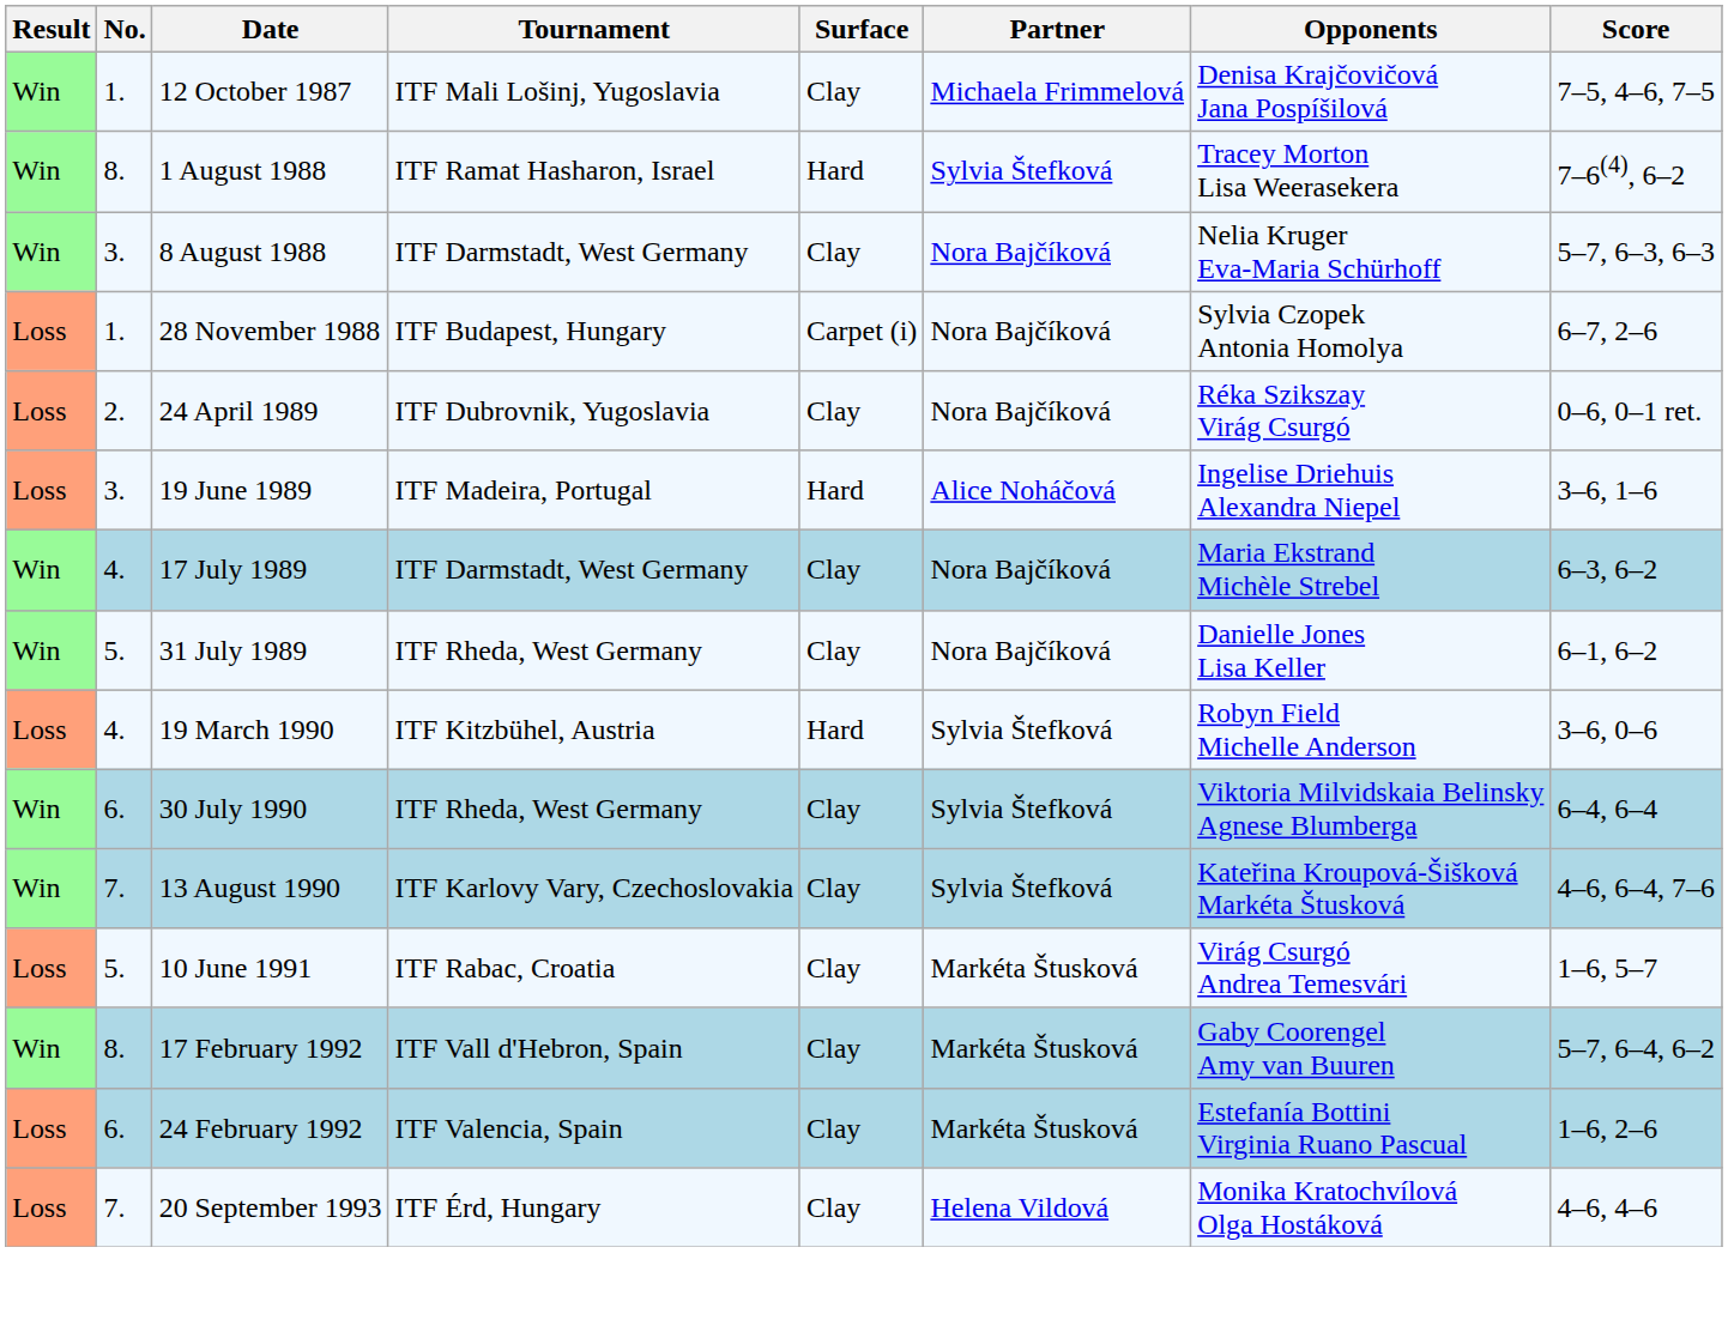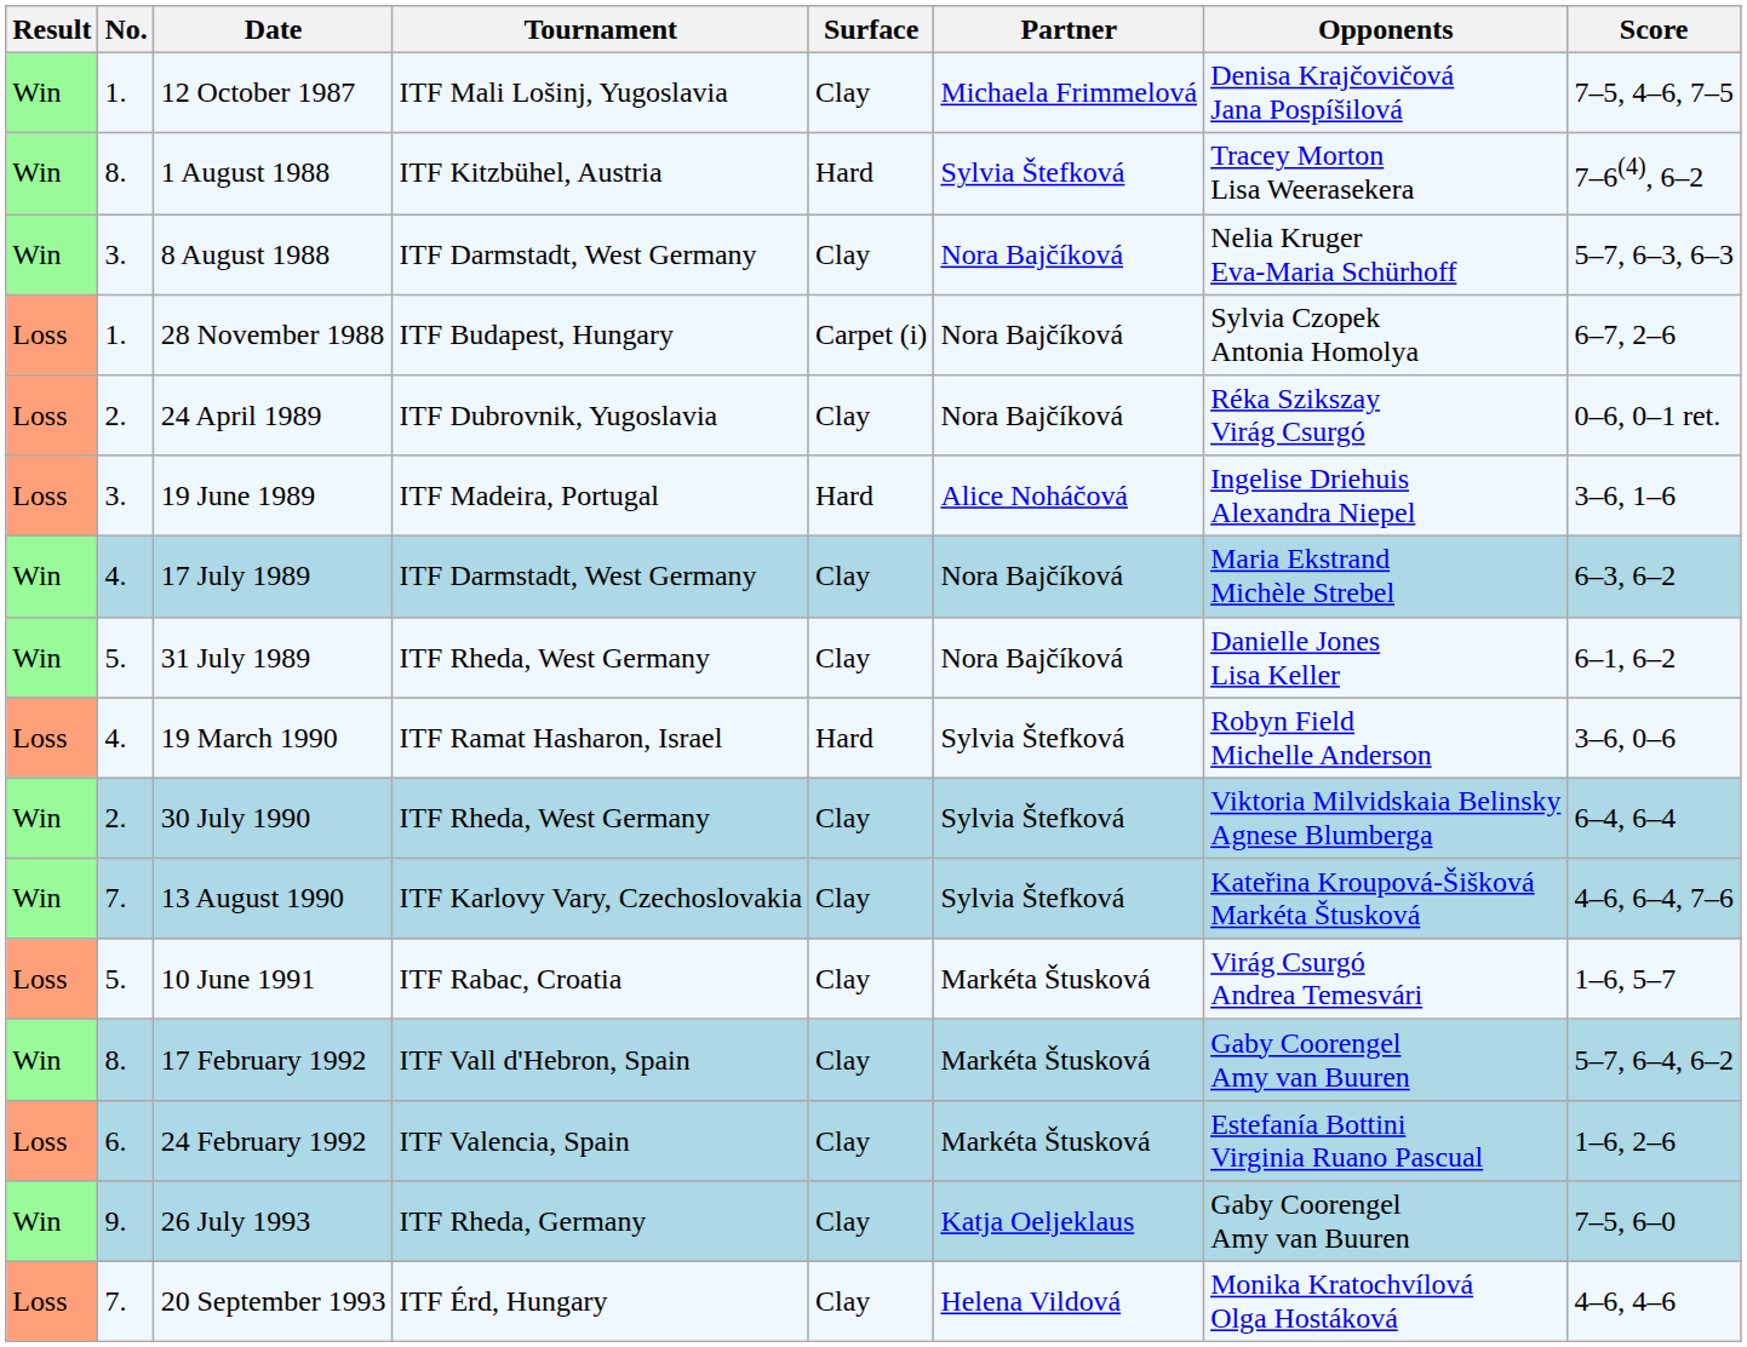 <table class="sortable wikitable" style=font-size:97%>
 <tr>
 <th>Result</th>
 <th>No.</th>
 <th>Date</th>
 <th>Tournament</th>
 <th>Surface</th>
 <th>Partner</th>
 <th>Opponents</th>
 <th class="unsortable">Score</th>
 </tr>
 <tr bgcolor=f0f8ff>
 <td style="background:#98fb98;">Win</td>
 <td>1.</td>
 <td>12 October 1987</td>
 <td>ITF Mali Lošinj, Yugoslavia</td>
 <td>Clay</td>
 <td> <a href='#'>Michaela Frimmelová</a></td>
 <td> <a href='#'>Denisa Krajčovičová</a> <br>  <a href='#'>Jana Pospíšilová</a></td>
 <td>7–5, 4–6, 7–5</td>
 </tr>
 <tr bgcolor=f0f8ff>
 <td style="background:#98fb98;">Win</td>
 <td>8.</td>
 <td>1 August 1988</td>
-<td>ITF Ramat Hasharon, Israel</td>
+<td>ITF Kitzbühel, Austria</td>
 <td>Hard</td>
 <td> <a href='#'>Sylvia Štefková</a></td>
 <td> <a href='#'>Tracey Morton</a> <br>  Lisa Weerasekera</td>
 <td>7–6<sup>(4)</sup>, 6–2</td>
 </tr>
 <tr bgcolor=f0f8ff>
 <td style="background:#98fb98;">Win</td>
 <td>3.</td>
 <td>8 August 1988</td>
 <td>ITF Darmstadt, West Germany</td>
 <td>Clay</td>
 <td> <a href='#'>Nora Bajčíková</a></td>
 <td> Nelia Kruger <br>  <a href='#'>Eva-Maria Schürhoff</a></td>
 <td>5–7, 6–3, 6–3</td>
 </tr>
 <tr bgcolor=f0f8ff>
 <td style="background:#ffa07a;">Loss</td>
 <td>1.</td>
 <td>28 November 1988</td>
 <td>ITF Budapest, Hungary</td>
 <td>Carpet (i)</td>
 <td> Nora Bajčíková</td>
 <td> Sylvia Czopek <br>  Antonia Homolya</td>
 <td>6–7, 2–6</td>
 </tr>
 <tr bgcolor=f0f8ff>
 <td style="background:#ffa07a;">Loss</td>
 <td>2.</td>
 <td>24 April 1989</td>
 <td>ITF Dubrovnik, Yugoslavia</td>
 <td>Clay</td>
 <td> Nora Bajčíková</td>
 <td> <a href='#'>Réka Szikszay</a> <br>  <a href='#'>Virág Csurgó</a></td>
 <td>0–6, 0–1 ret.</td>
 </tr>
 <tr style="background:#f0f8ff;">
 <td style="background:#ffa07a;">Loss</td>
 <td>3.</td>
 <td>19 June 1989</td>
 <td>ITF Madeira, Portugal</td>
 <td>Hard</td>
 <td> <a href='#'>Alice Noháčová</a></td>
 <td> <a href='#'>Ingelise Driehuis</a> <br>  <a href='#'>Alexandra Niepel</a></td>
 <td>3–6, 1–6</td>
 </tr>
 <tr style="background:lightblue;">
 <td style="background:#98fb98;">Win</td>
 <td>4.</td>
 <td>17 July 1989</td>
 <td>ITF Darmstadt, West Germany</td>
 <td>Clay</td>
 <td> Nora Bajčíková</td>
 <td> <a href='#'>Maria Ekstrand</a> <br>  <a href='#'>Michèle Strebel</a></td>
 <td>6–3, 6–2</td>
 </tr>
 <tr bgcolor=f0f8ff>
 <td style="background:#98fb98;">Win</td>
 <td>5.</td>
 <td>31 July 1989</td>
 <td>ITF Rheda, West Germany</td>
 <td>Clay</td>
 <td> Nora Bajčíková</td>
 <td> <a href='#'>Danielle Jones</a> <br>  <a href='#'>Lisa Keller</a></td>
 <td>6–1, 6–2</td>
 </tr>
 <tr style="background:#f0f8ff;">
 <td style="background:#ffa07a;">Loss</td>
 <td>4.</td>
 <td>19 March 1990</td>
-<td>ITF Kitzbühel, Austria</td>
+<td>ITF Ramat Hasharon, Israel</td>
 <td>Hard</td>
 <td> Sylvia Štefková</td>
 <td> <a href='#'>Robyn Field</a> <br>  <a href='#'>Michelle Anderson</a></td>
 <td>3–6, 0–6</td>
 </tr>
 <tr style="background:lightblue;">
 <td style="background:#98fb98;">Win</td>
-<td>6.</td>
+<td>2.</td>
 <td>30 July 1990</td>
 <td>ITF Rheda, West Germany</td>
 <td>Clay</td>
 <td> Sylvia Štefková</td>
 <td> <a href='#'>Viktoria Milvidskaia Belinsky</a> <br>  <a href='#'>Agnese Blumberga</a></td>
 <td>6–4, 6–4</td>
 </tr>
 <tr style="background:lightblue;">
 <td style="background:#98fb98;">Win</td>
 <td>7.</td>
 <td>13 August 1990</td>
 <td>ITF Karlovy Vary, Czechoslovakia</td>
 <td>Clay</td>
 <td> Sylvia Štefková</td>
 <td> <a href='#'>Kateřina Kroupová-Šišková</a> <br>  <a href='#'>Markéta Štusková</a></td>
 <td>4–6, 6–4, 7–6</td>
 </tr>
 <tr bgcolor=f0f8ff>
 <td style="background:#ffa07a;">Loss</td>
 <td>5.</td>
 <td>10 June 1991</td>
 <td>ITF Rabac, Croatia</td>
 <td>Clay</td>
 <td> Markéta Štusková</td>
 <td> <a href='#'>Virág Csurgó</a> <br>  <a href='#'>Andrea Temesvári</a></td>
 <td>1–6, 5–7</td>
 </tr>
 <tr style="background:lightblue;">
 <td style="background:#98fb98;">Win</td>
 <td>8.</td>
 <td>17 February 1992</td>
 <td>ITF Vall d'Hebron, Spain</td>
 <td>Clay</td>
 <td> Markéta Štusková</td>
 <td> <a href='#'>Gaby Coorengel</a> <br>  <a href='#'>Amy van Buuren</a></td>
 <td>5–7, 6–4, 6–2</td>
 </tr>
 <tr style="background:lightblue;">
 <td style="background:#ffa07a;">Loss</td>
 <td>6.</td>
 <td>24 February 1992</td>
 <td>ITF Valencia, Spain</td>
 <td>Clay</td>
 <td> Markéta Štusková</td>
 <td> <a href='#'>Estefanía Bottini</a> <br>  <a href='#'>Virginia Ruano Pascual</a></td>
 <td>1–6, 2–6</td>
 </tr>
+<tr style="background:lightblue;">
+<td style="background:#98fb98;">Win</td>
+<td>9.</td>
+<td>26 July 1993</td>
+<td>ITF Rheda, Germany</td>
+<td>Clay</td>
+<td> <a href='#'>Katja Oeljeklaus</a></td>
+<td> Gaby Coorengel <br>  Amy van Buuren</td>
+<td>7–5, 6–0</td>
+</tr>
 <tr style="background:#f0f8ff;">
 <td style="background:#ffa07a;">Loss</td>
 <td>7.</td>
 <td>20 September 1993</td>
 <td>ITF Érd, Hungary</td>
 <td>Clay</td>
 <td> <a href='#'>Helena Vildová</a></td>
 <td> <a href='#'>Monika Kratochvílová</a> <br>  <a href='#'>Olga Hostáková</a></td>
 <td>4–6, 4–6</td>
 </tr>
 </table>
